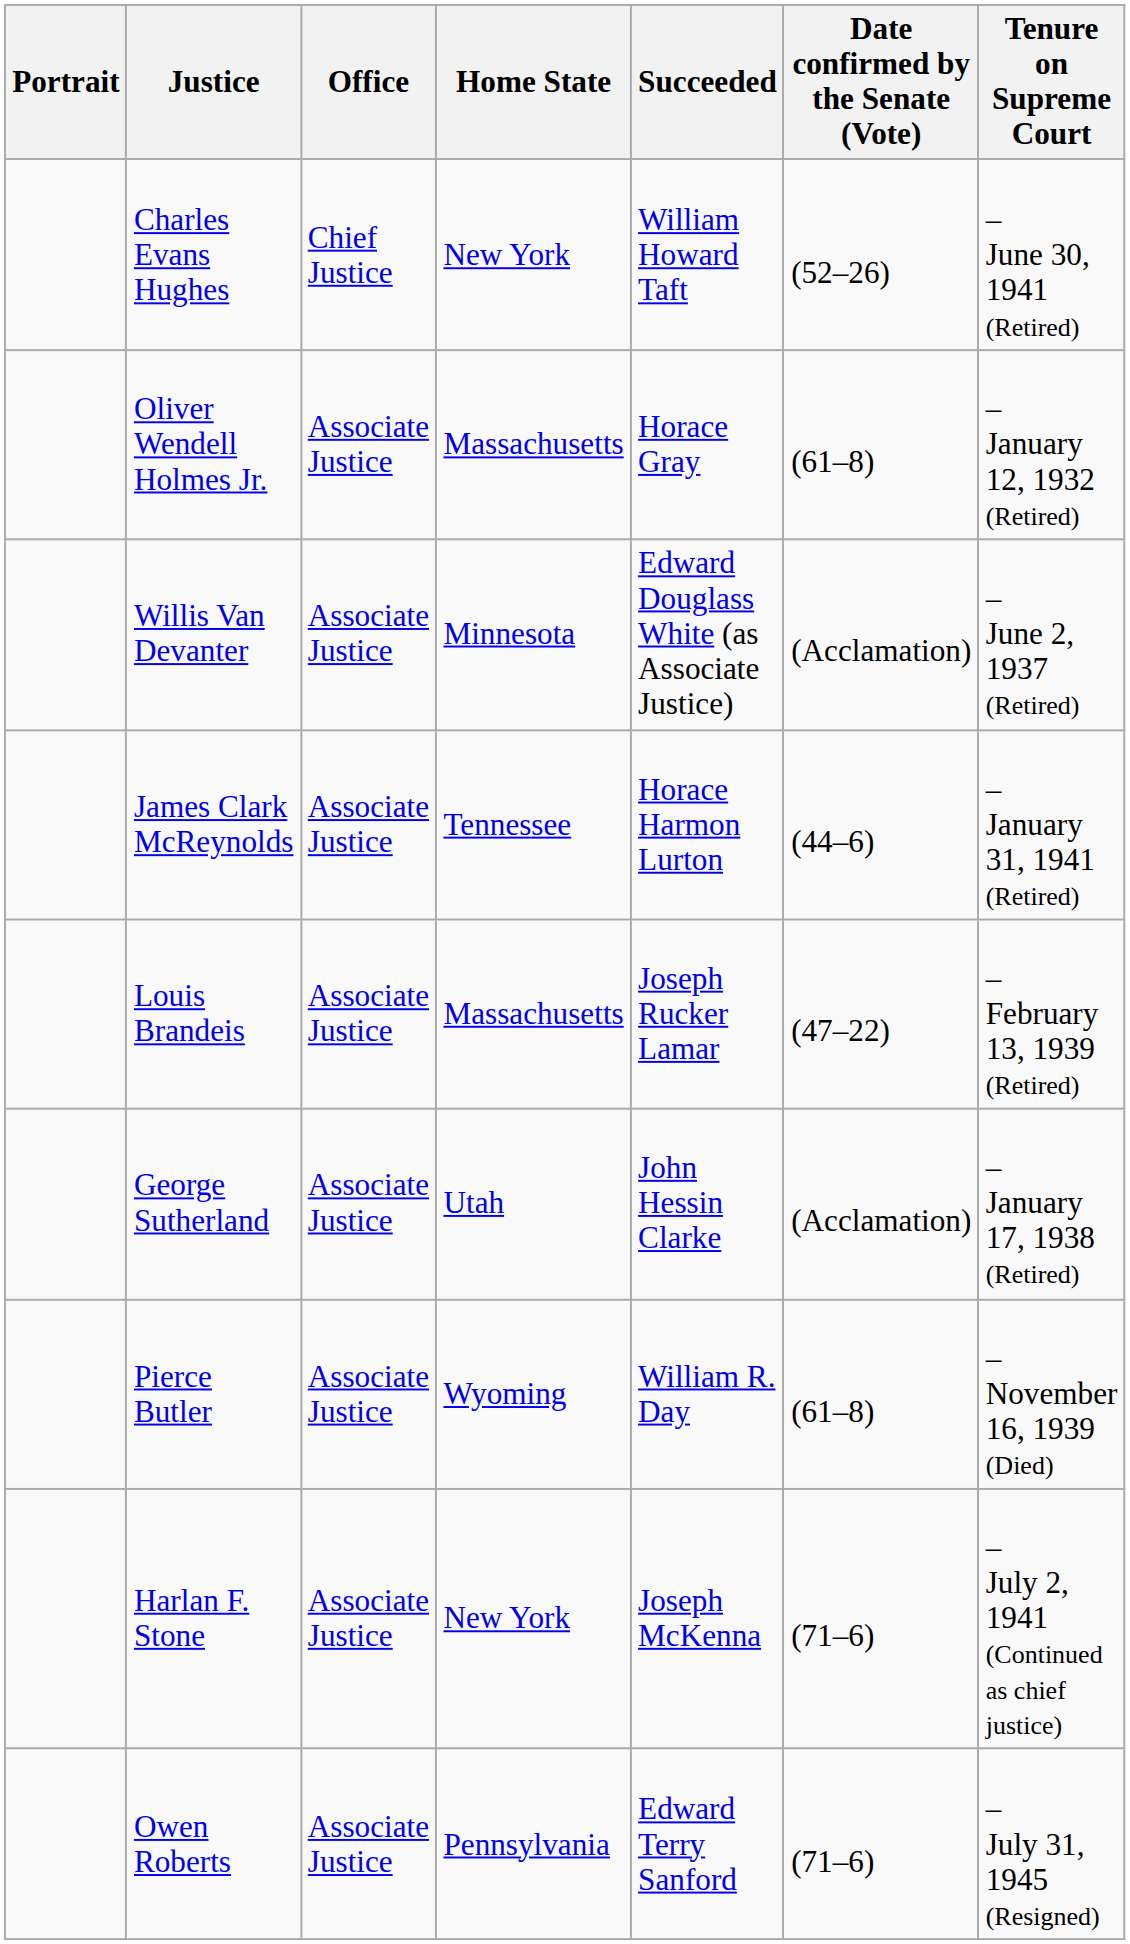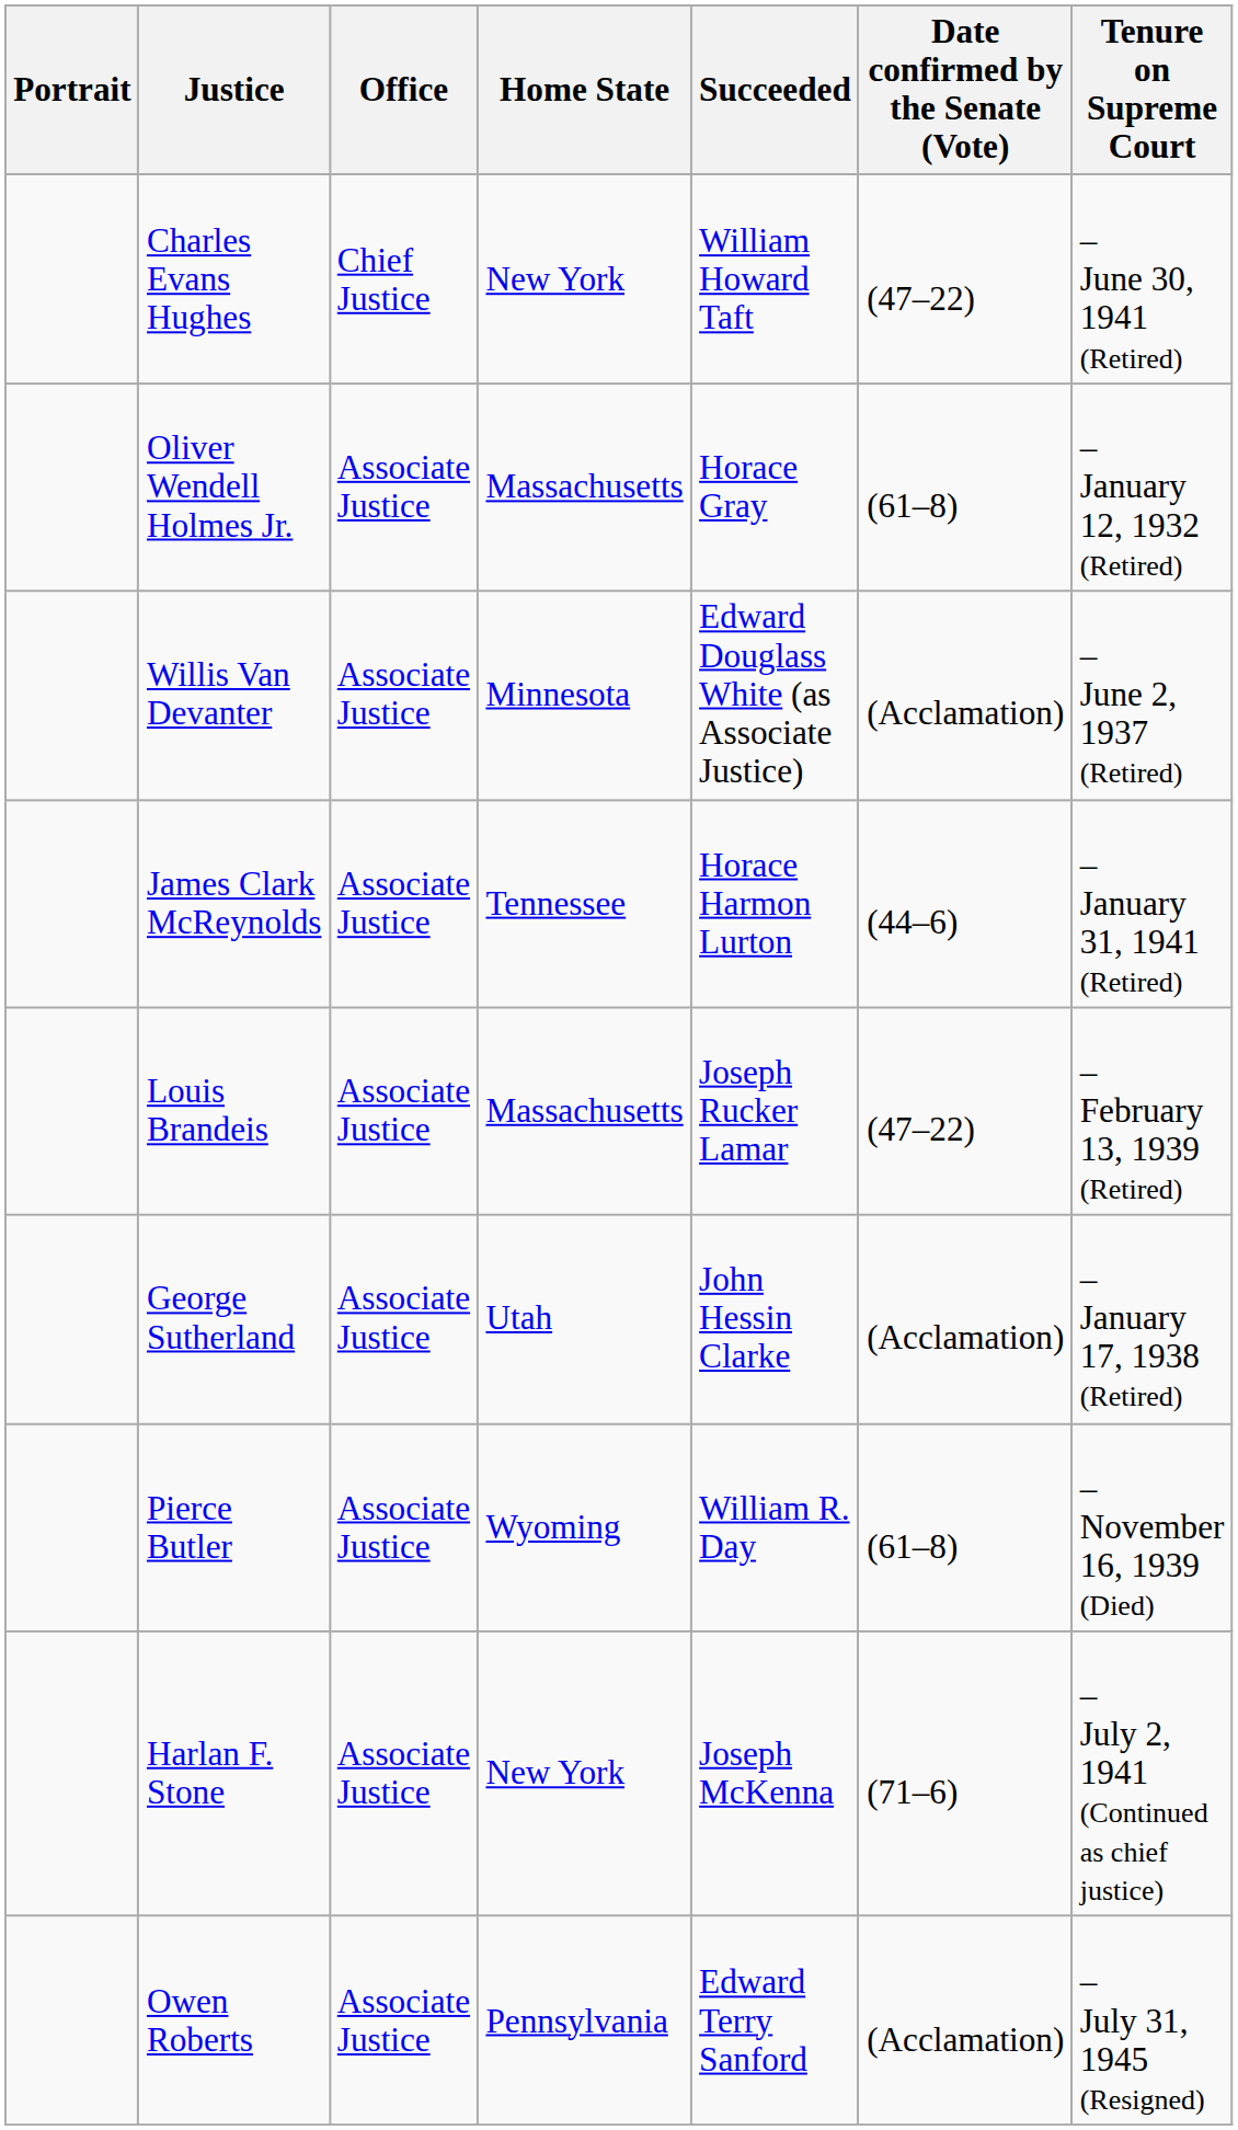 <table class="wikitable sortable">
 <tr>
 <th scope="col" style="width: 10px;">Portrait</th>
 <th scope="col" style="width: 10px;">Justice</th>
 <th scope="col" style="width: 10px;">Office</th>
 <th scope="col" style="width: 10px;">Home State</th>
 <th scope="col" style="width: 10px;">Succeeded</th>
 <th scope="col" style="width: 10px;">Date confirmed by the Senate<br>(Vote)</th>
 <th scope="col" style="width: 10px;">Tenure on Supreme Court</th>
 </tr>
 <tr>
 <td></td>
 <td><a href='#'>Charles Evans Hughes</a></td>
 <td><a href='#'>Chief Justice</a></td>
 <td><a href='#'>New York</a></td>
 <td><a href='#'>William Howard Taft</a></td>
-<td><br>(52–26)</td>
+<td><br>(47–22)</td>
 <td><br>–<br>June 30, 1941<br><small>(Retired)</small></td>
 </tr>
 <tr>
 <td></td>
 <td><a href='#'>Oliver Wendell Holmes Jr.</a></td>
 <td><a href='#'>Associate Justice</a></td>
 <td><a href='#'>Massachusetts</a></td>
 <td><a href='#'>Horace Gray</a></td>
 <td><br>(61–8)</td>
 <td><br>–<br>January 12, 1932<br><small>(Retired)</small></td>
 </tr>
 <tr>
 <td></td>
 <td><a href='#'>Willis Van Devanter</a></td>
 <td><a href='#'>Associate Justice</a></td>
 <td><a href='#'>Minnesota</a></td>
 <td><a href='#'>Edward Douglass White</a> (as Associate Justice)</td>
 <td><br>(Acclamation)</td>
 <td><br>–<br>June 2, 1937<br><small>(Retired)</small></td>
 </tr>
 <tr>
 <td></td>
 <td><a href='#'>James Clark McReynolds</a></td>
 <td><a href='#'>Associate Justice</a></td>
 <td><a href='#'>Tennessee</a></td>
 <td><a href='#'>Horace Harmon Lurton</a></td>
 <td><br>(44–6)</td>
 <td><br>–<br>January 31, 1941<br><small>(Retired)</small></td>
 </tr>
 <tr>
 <td></td>
 <td><a href='#'>Louis Brandeis</a></td>
 <td><a href='#'>Associate Justice</a></td>
 <td><a href='#'>Massachusetts</a></td>
 <td><a href='#'>Joseph Rucker Lamar</a></td>
 <td><br>(47–22)</td>
 <td><br>–<br>February 13, 1939<br><small>(Retired)</small></td>
 </tr>
 <tr>
 <td></td>
 <td><a href='#'>George Sutherland</a></td>
 <td><a href='#'>Associate Justice</a></td>
 <td><a href='#'>Utah</a></td>
 <td><a href='#'>John Hessin Clarke</a></td>
 <td><br>(Acclamation)</td>
 <td><br>–<br>January 17, 1938<br><small>(Retired)</small></td>
 </tr>
 <tr>
 <td></td>
 <td><a href='#'>Pierce Butler</a></td>
 <td><a href='#'>Associate Justice</a></td>
 <td><a href='#'>Wyoming</a></td>
 <td><a href='#'>William R. Day</a></td>
 <td><br>(61–8)</td>
 <td><br>–<br>November 16, 1939<br><small>(Died)</small></td>
 </tr>
 <tr>
 <td></td>
 <td><a href='#'>Harlan F. Stone</a></td>
 <td><a href='#'>Associate Justice</a></td>
 <td><a href='#'>New York</a></td>
 <td><a href='#'>Joseph McKenna</a></td>
 <td><br>(71–6)</td>
 <td><br>–<br>July 2, 1941<br><small>(Continued as chief justice)</small></td>
 </tr>
 <tr>
 <td></td>
 <td><a href='#'>Owen Roberts</a></td>
 <td><a href='#'>Associate Justice</a></td>
 <td><a href='#'>Pennsylvania</a></td>
 <td><a href='#'>Edward Terry Sanford</a></td>
-<td><br>(71–6)</td>
+<td><br>(Acclamation)</td>
 <td><br>–<br>July 31, 1945<br><small>(Resigned)</small></td>
 </tr>
 <tr>
 </tr>
 </table>
